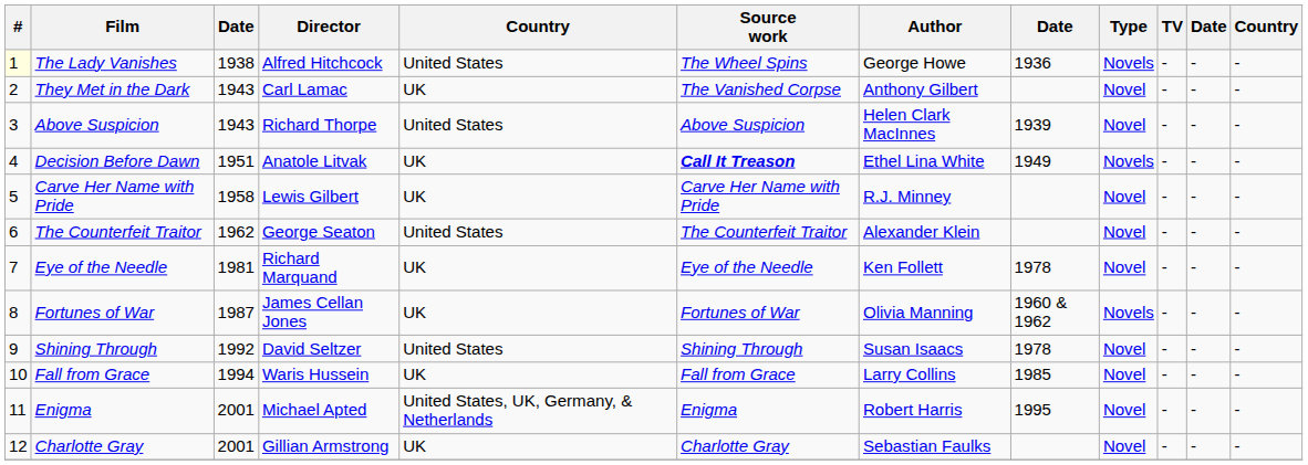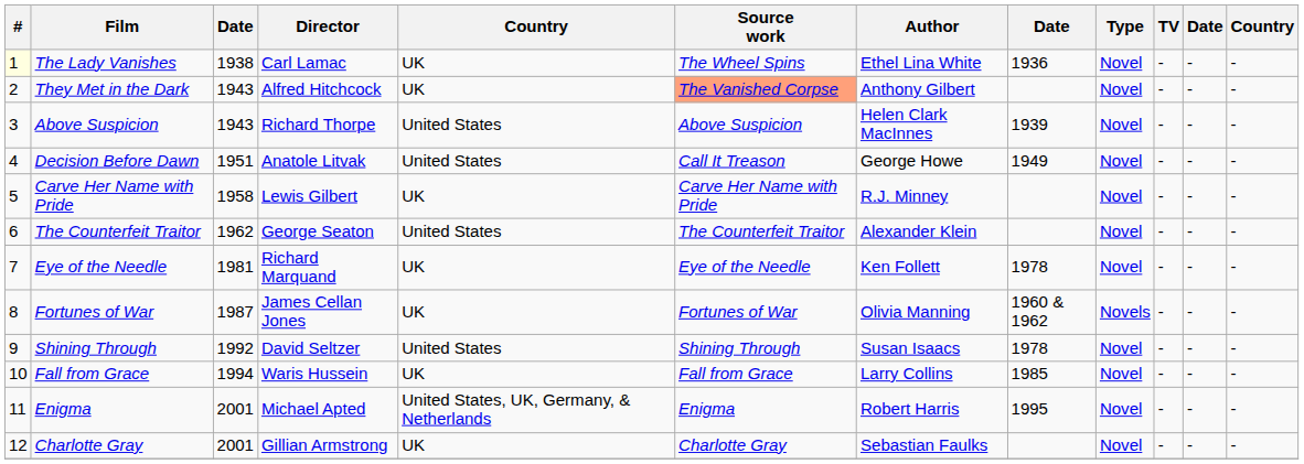 <table class="wikitable">
 <tr>
 <th>#</th>
 <th>Film</th>
 <th>Date</th>
 <th>Director</th>
 <th>Country</th>
 <th>Source <br>work</th>
 <th>Author</th>
 <th>Date</th>
 <th>Type</th>
 <th>TV</th>
 <th>Date</th>
 <th>Country</th>
 </tr>
 <tr>
 <td style="background: lightyellow;">1</td>
 <td><em><a href='#'>The Lady Vanishes</a></em></td>
 <td>1938</td>
-<td><a href='#'>Alfred Hitchcock</a></td>
-<td>United States</td>
+<td><a href='#'>Carl Lamac</a></td>
+<td>UK</td>
 <td><em><a href='#'>The Wheel Spins</a></em></td>
-<td>George Howe</td>
+<td><a href='#'>Ethel Lina White</a></td>
 <td>1936</td>
-<td><a href='#'>Novels</a></td>
+<td><a href='#'>Novel</a></td>
 <td>-</td>
 <td>-</td>
 <td>-</td>
 </tr>
 <tr>
 <td>2</td>
 <td><em><a href='#'>They Met in the Dark</a></em></td>
 <td>1943</td>
-<td><a href='#'>Carl Lamac</a></td>
+<td><a href='#'>Alfred Hitchcock</a></td>
 <td>UK</td>
-<td><em><a href='#'>The Vanished Corpse</a></em></td>
+<td style="background: lightsalmon;"><em><a href='#'>The Vanished Corpse</a></em></td>
 <td><a href='#'>Anthony Gilbert</a></td>
 <td></td>
 <td><a href='#'>Novel</a></td>
 <td>-</td>
 <td>-</td>
 <td>-</td>
 </tr>
 <tr>
 <td>3</td>
 <td><em><a href='#'>Above Suspicion</a></em></td>
 <td>1943</td>
 <td><a href='#'>Richard Thorpe</a></td>
 <td>United States</td>
 <td><em><a href='#'>Above Suspicion</a></em></td>
 <td><a href='#'>Helen Clark MacInnes</a></td>
 <td>1939</td>
 <td><a href='#'>Novel</a></td>
 <td>-</td>
 <td>-</td>
 <td>-</td>
 </tr>
 <tr>
 <td>4</td>
 <td><em><a href='#'>Decision Before Dawn</a></em></td>
 <td>1951</td>
 <td><a href='#'>Anatole Litvak</a></td>
-<td>UK</td>
-<td><strong><em><a href='#'>Call It Treason</a></em></strong></td>
-<td><a href='#'>Ethel Lina White</a></td>
+<td>United States</td>
+<td><em><a href='#'>Call It Treason</a></em></td>
+<td>George Howe</td>
 <td>1949</td>
-<td><a href='#'>Novels</a></td>
+<td><a href='#'>Novel</a></td>
 <td>-</td>
 <td>-</td>
 <td>-</td>
 </tr>
 <tr>
 <td>5</td>
 <td><em><a href='#'>Carve Her Name with Pride</a></em></td>
 <td>1958</td>
 <td><a href='#'>Lewis Gilbert</a></td>
 <td>UK</td>
 <td><em><a href='#'>Carve Her Name with Pride</a></em></td>
 <td><a href='#'>R.J. Minney</a></td>
 <td></td>
 <td><a href='#'>Novel</a></td>
 <td>-</td>
 <td>-</td>
 <td>-</td>
 </tr>
 <tr>
 <td>6</td>
 <td><em><a href='#'>The Counterfeit Traitor</a></em></td>
 <td>1962</td>
 <td><a href='#'>George Seaton</a></td>
 <td>United States</td>
 <td><em><a href='#'>The Counterfeit Traitor</a></em></td>
 <td><a href='#'>Alexander Klein</a></td>
 <td></td>
 <td><a href='#'>Novel</a></td>
 <td>-</td>
 <td>-</td>
 <td>-</td>
 </tr>
 <tr>
 <td>7</td>
 <td><em><a href='#'>Eye of the Needle</a></em></td>
 <td>1981</td>
 <td><a href='#'>Richard Marquand</a></td>
 <td>UK</td>
 <td><em><a href='#'>Eye of the Needle</a></em></td>
 <td><a href='#'>Ken Follett</a></td>
 <td>1978</td>
 <td><a href='#'>Novel</a></td>
 <td>-</td>
 <td>-</td>
 <td>-</td>
 </tr>
 <tr>
 <td>8</td>
 <td><em><a href='#'>Fortunes of War</a></em></td>
 <td>1987</td>
 <td><a href='#'>James Cellan Jones</a></td>
 <td>UK</td>
 <td><em><a href='#'>Fortunes of War</a></em></td>
 <td><a href='#'>Olivia Manning</a></td>
 <td>1960 & 1962</td>
 <td><a href='#'>Novels</a></td>
 <td>-</td>
 <td>-</td>
 <td>-</td>
 </tr>
 <tr>
 <td>9</td>
 <td><em><a href='#'>Shining Through</a></em></td>
 <td>1992</td>
 <td><a href='#'>David Seltzer</a></td>
 <td>United States</td>
 <td><em><a href='#'>Shining Through</a></em></td>
 <td><a href='#'>Susan Isaacs</a></td>
 <td>1978</td>
 <td><a href='#'>Novel</a></td>
 <td>-</td>
 <td>-</td>
 <td>-</td>
 </tr>
 <tr>
 <td>10</td>
 <td><em><a href='#'>Fall from Grace</a></em></td>
 <td>1994</td>
 <td><a href='#'>Waris Hussein</a></td>
 <td>UK</td>
 <td><em><a href='#'>Fall from Grace</a></em></td>
 <td><a href='#'>Larry Collins</a></td>
 <td>1985</td>
 <td><a href='#'>Novel</a></td>
 <td>-</td>
 <td>-</td>
 <td>-</td>
 </tr>
 <tr>
 <td>11</td>
 <td><em><a href='#'>Enigma</a></em></td>
 <td>2001</td>
 <td><a href='#'>Michael Apted</a></td>
 <td>United States, UK, Germany, & <a href='#'>Netherlands</a></td>
 <td><em><a href='#'>Enigma</a></em></td>
 <td><a href='#'>Robert Harris</a></td>
 <td>1995</td>
 <td><a href='#'>Novel</a></td>
 <td>-</td>
 <td>-</td>
 <td>-</td>
 </tr>
 <tr>
 <td>12</td>
 <td><em><a href='#'>Charlotte Gray</a></em></td>
 <td>2001</td>
 <td><a href='#'>Gillian Armstrong</a></td>
 <td>UK</td>
 <td><em><a href='#'>Charlotte Gray</a></em></td>
 <td><a href='#'>Sebastian Faulks</a></td>
 <td></td>
 <td><a href='#'>Novel</a></td>
 <td>-</td>
 <td>-</td>
 <td>-</td>
 </tr>
 <tr>
 </tr>
 </table>
